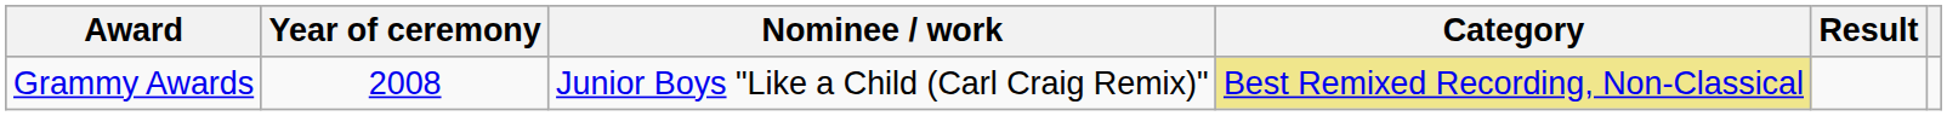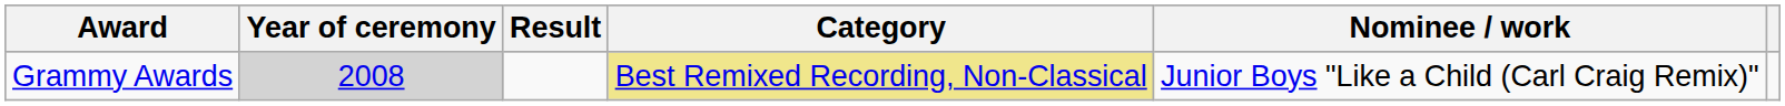 <table class="wikitable plainrowheaders sortable" style="text-align:center;">
 <tr>
 <th scope="col">Award</th>
 <th scope="col">Year of ceremony</th>
+<th scope="col">Result</th>
+<th scope="col">Category</th>
 <th scope="col">Nominee / work</th>
-<th scope="col">Category</th>
-<th scope="col">Result</th>
 <th scope="col" class="unsortable"></th>
 </tr>
 <tr>
 <td><a href='#'>Grammy Awards</a></td>
-<td><a href='#'>2008</a></td>
+<td style="background: lightgrey;"><a href='#'>2008</a></td>
+<td></td>
+<td style="background: khaki;"><a href='#'>Best Remixed Recording, Non-Classical</a></td>
 <td><a href='#'>Junior Boys</a> "Like a Child (Carl Craig Remix)"</td>
-<td style="background: khaki;"><a href='#'>Best Remixed Recording, Non-Classical</a></td>
-<td></td>
 <td></td>
 </tr>
 </table>
